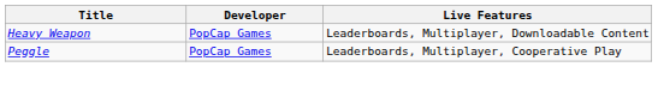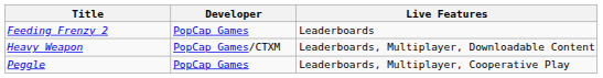 <table class="wikitable">
 <tr>
 <th width="200">Title</th>
 <th width="150">Developer</th>
 <th>Live Features</th>
 </tr>
 <tr>
+<td><em><a href='#'>Feeding Frenzy 2</a></em></td>
+<td><a href='#'>PopCap Games</a></td>
+<td>Leaderboards</td>
+</tr>
+<tr>
 <td><em><a href='#'>Heavy Weapon</a></em></td>
-<td><a href='#'>PopCap Games</a></td>
+<td><a href='#'>PopCap Games</a>/CTXM</td>
 <td>Leaderboards, Multiplayer, Downloadable Content</td>
 </tr>
 <tr>
 <td><em><a href='#'>Peggle</a></em></td>
 <td><a href='#'>PopCap Games</a></td>
 <td>Leaderboards, Multiplayer, Cooperative Play</td>
 </tr>
 </table>
